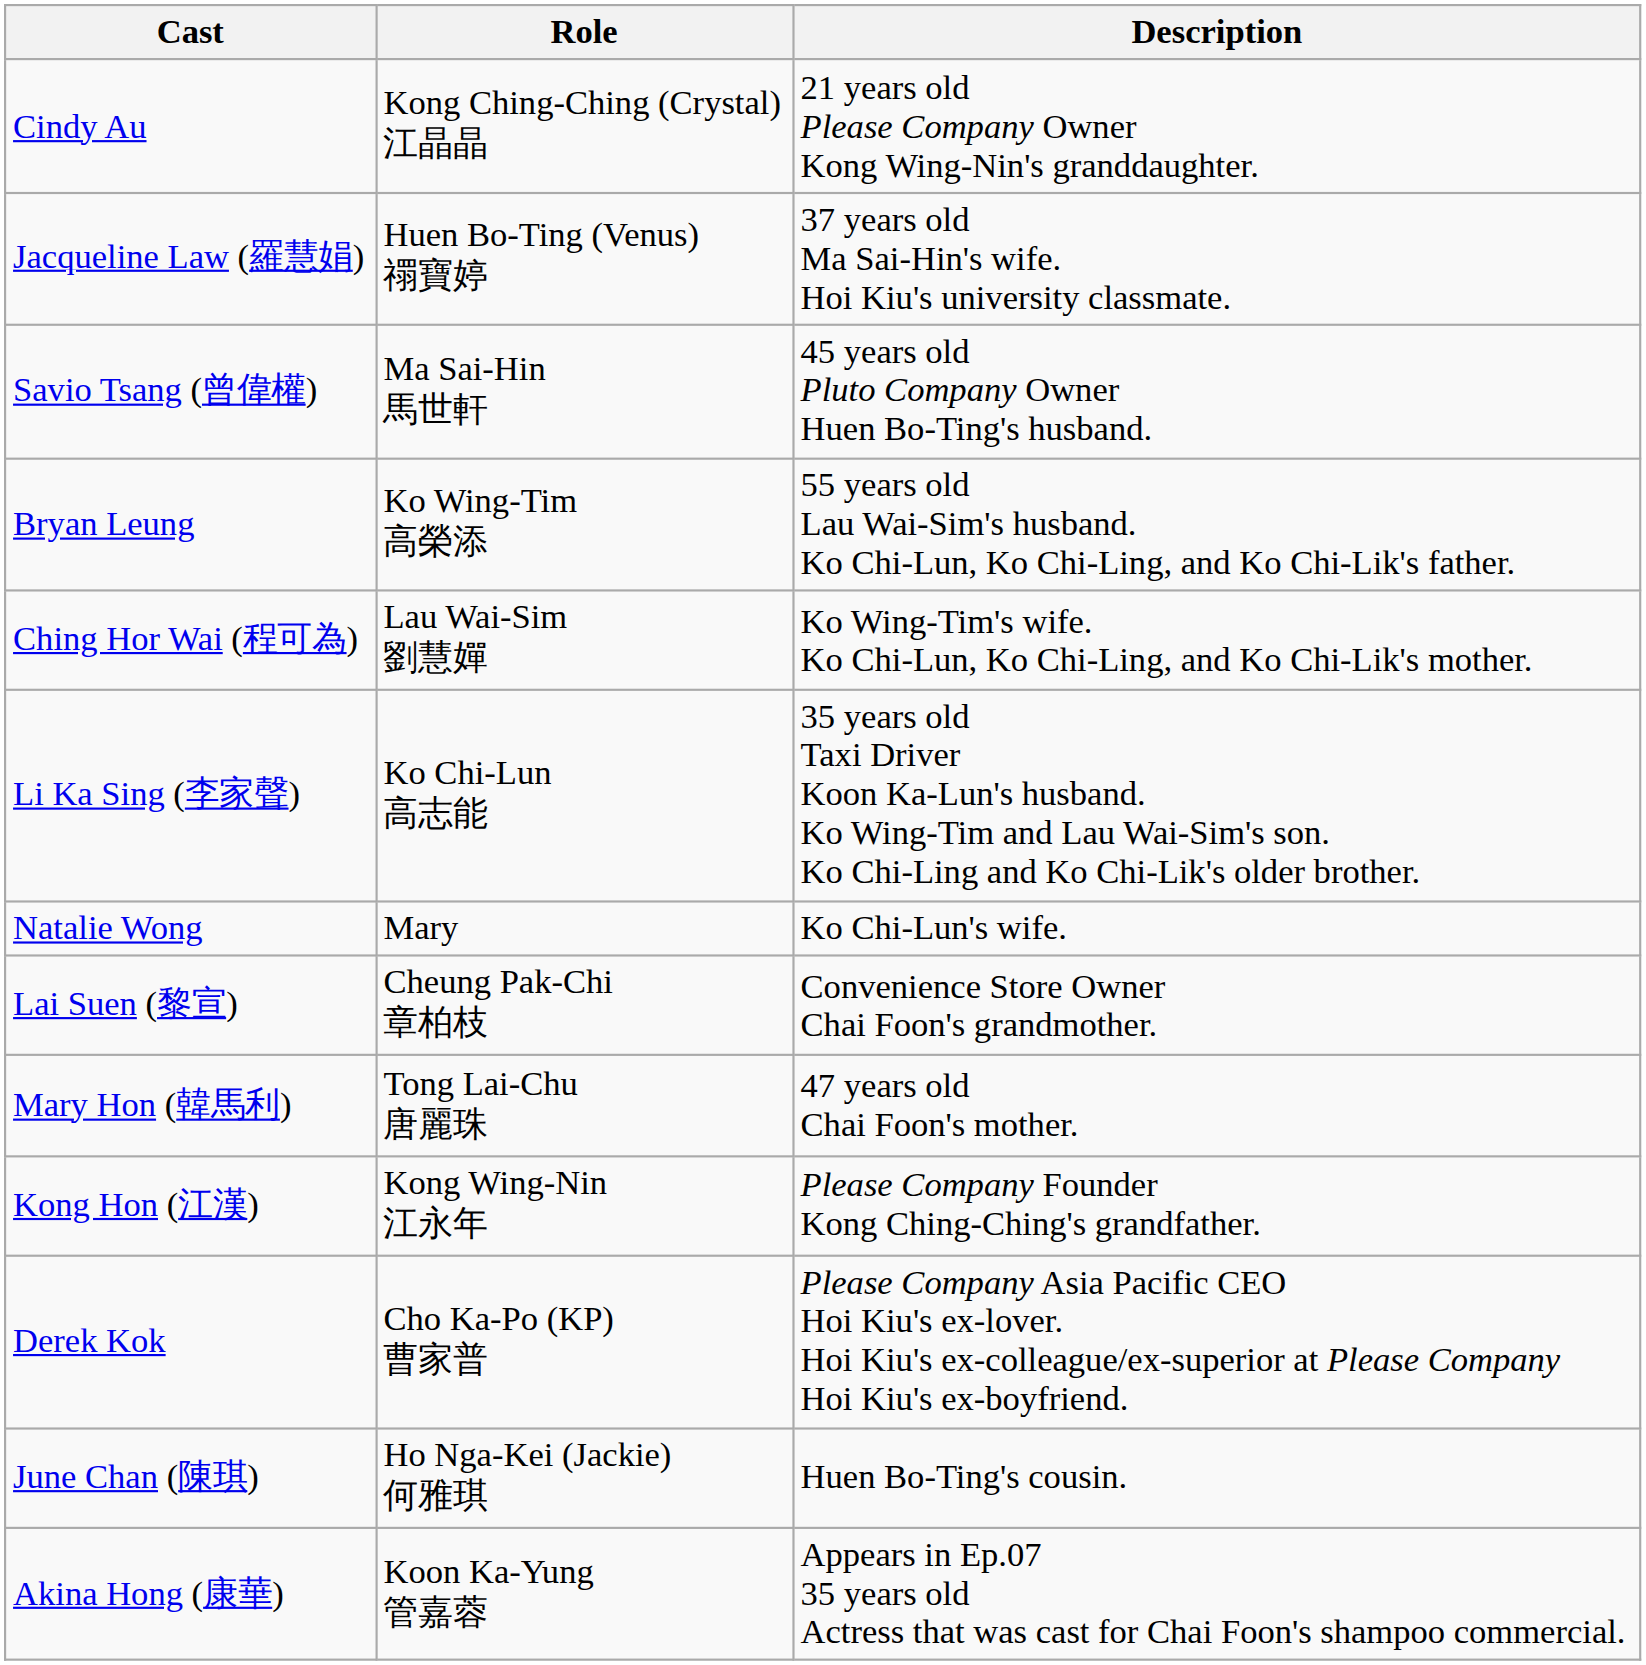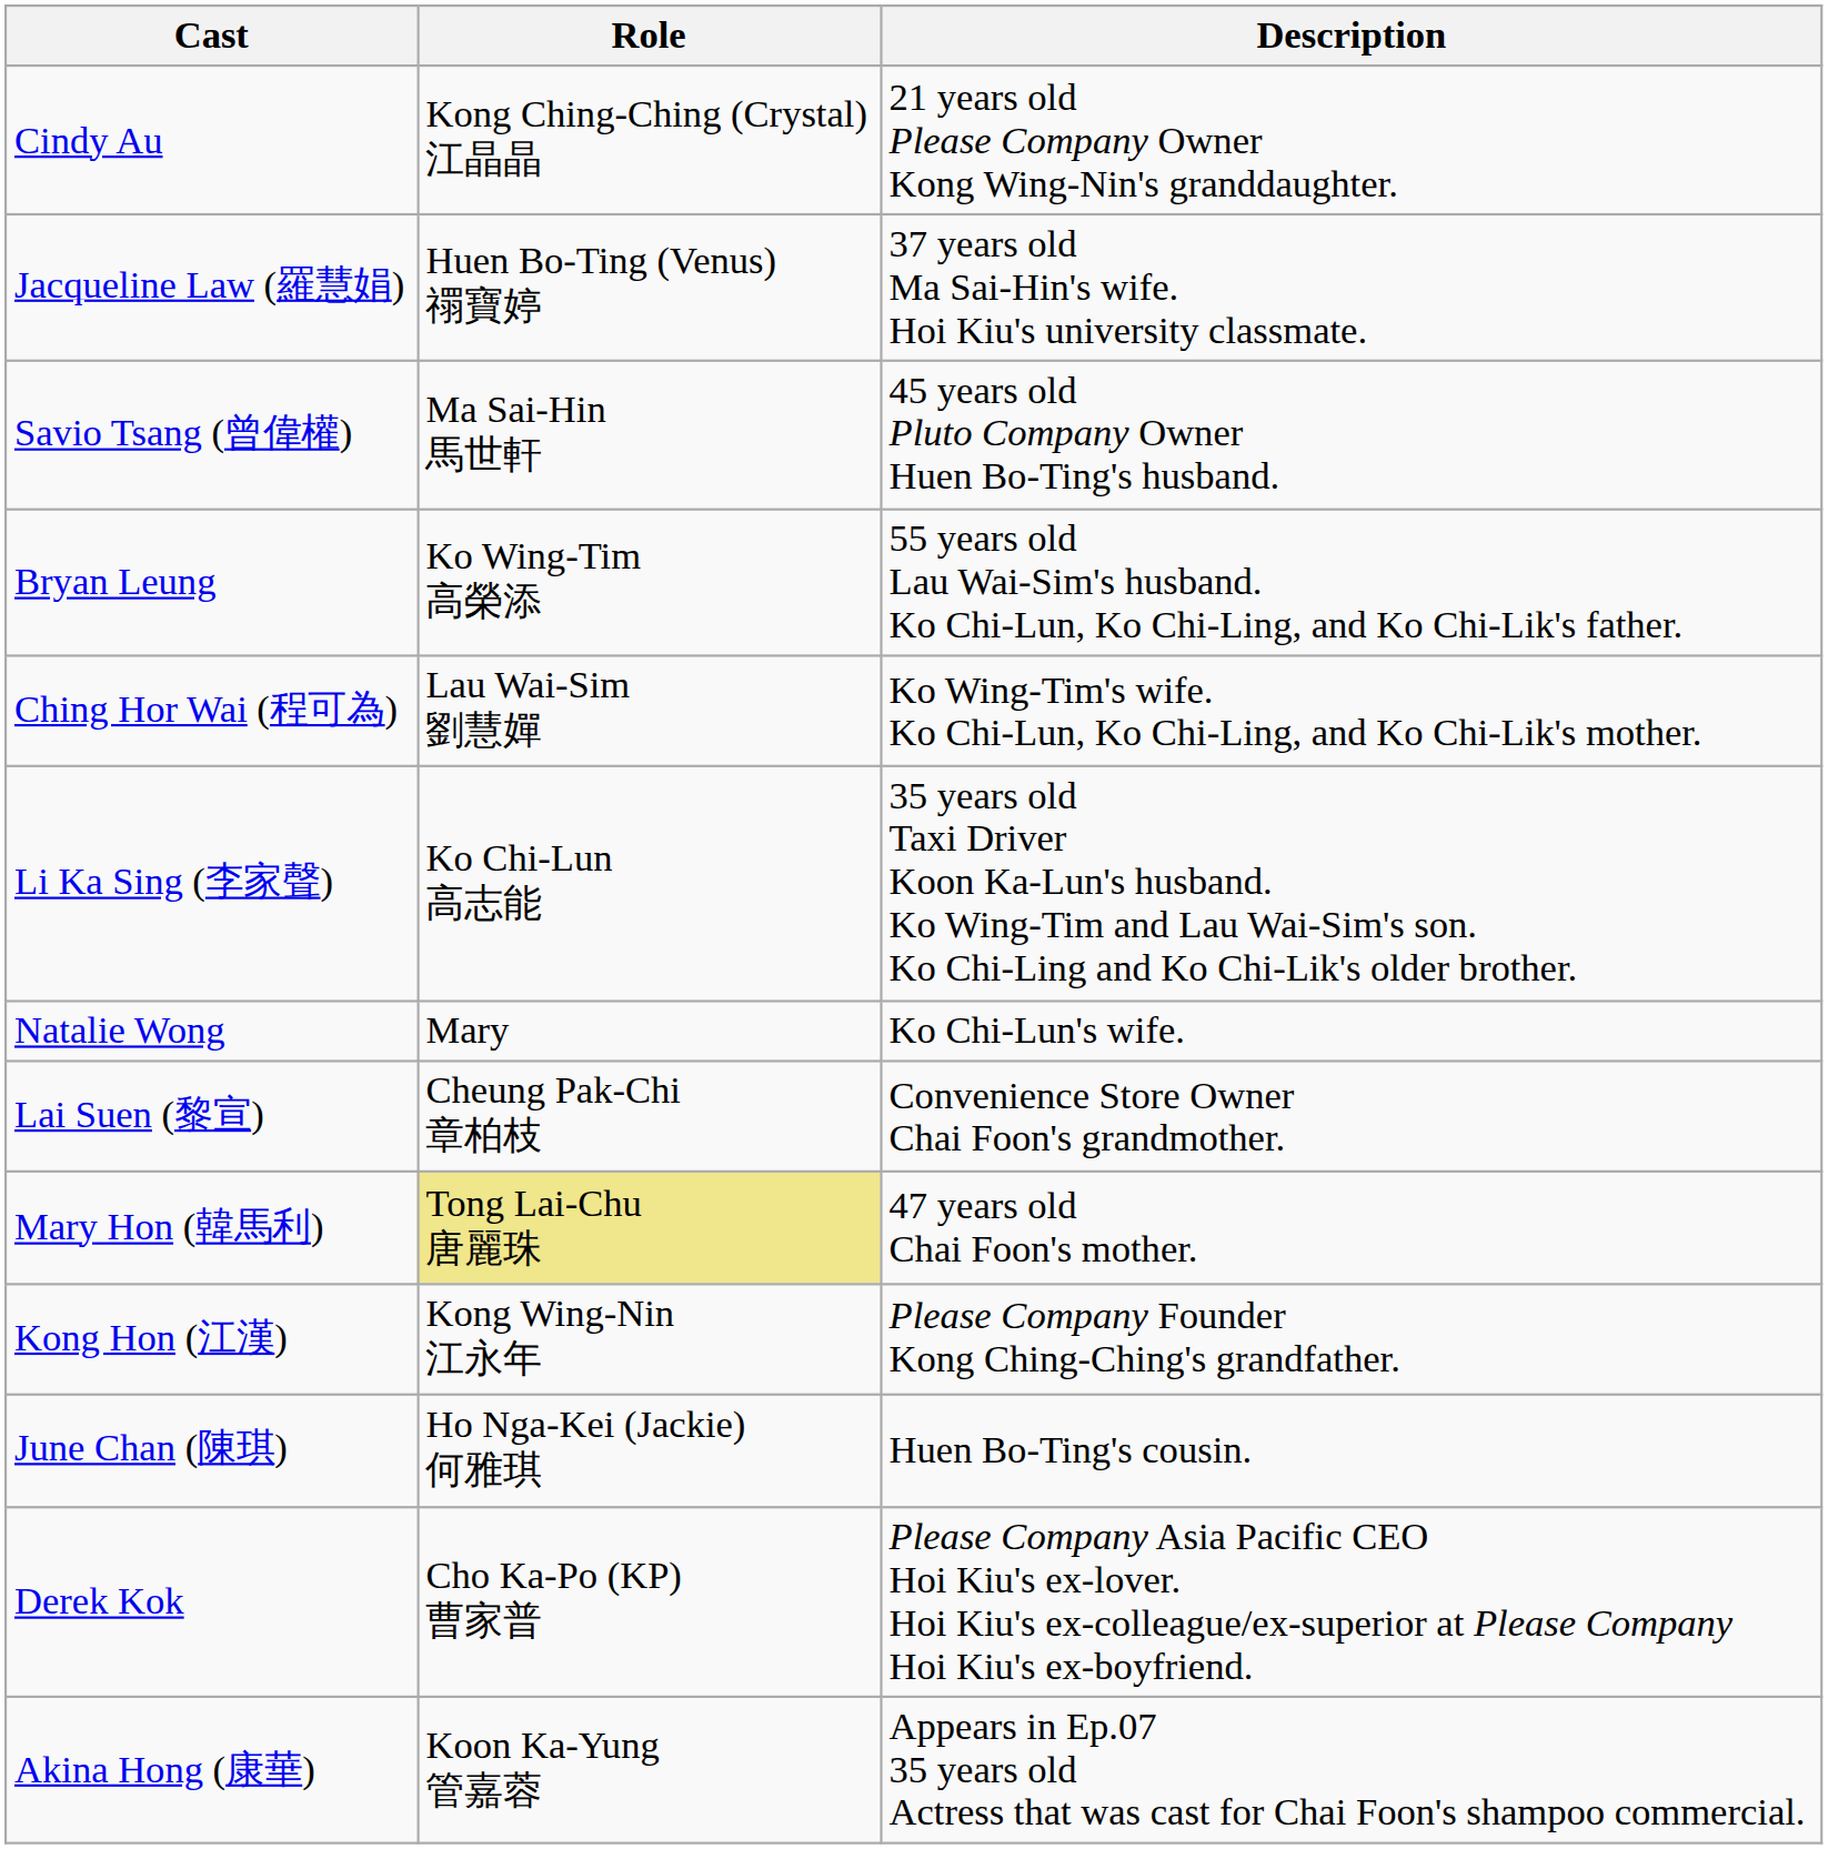 <table class="wikitable" width="60%">
 <tr>
 <th>Cast</th>
 <th>Role</th>
 <th>Description</th>
 </tr>
 <tr>
 <td><a href='#'>Cindy Au</a></td>
 <td>Kong Ching-Ching (Crystal) <br> 江晶晶</td>
 <td>21 years old<br><em>Please Company</em> Owner<br>Kong Wing-Nin's granddaughter.</td>
 </tr>
 <tr>
 <td><a href='#'>Jacqueline Law</a> (<a href='#'>羅慧娟</a>)</td>
 <td>Huen Bo-Ting (Venus)<br> 禤寶婷</td>
 <td>37 years old<br>Ma Sai-Hin's wife.<br>Hoi Kiu's university classmate.</td>
 </tr>
 <tr>
 <td><a href='#'>Savio Tsang</a> (<a href='#'>曾偉權</a>)</td>
 <td>Ma Sai-Hin<br> 馬世軒</td>
 <td>45 years old<br><em>Pluto Company</em> Owner <br> Huen Bo-Ting's husband.</td>
 </tr>
 <tr>
 <td><a href='#'>Bryan Leung</a></td>
 <td>Ko Wing-Tim <br> 高榮添</td>
 <td>55 years old<br>Lau Wai-Sim's husband. <br> Ko Chi-Lun, Ko Chi-Ling, and Ko Chi-Lik's father.</td>
 </tr>
 <tr>
 <td><a href='#'>Ching Hor Wai</a> (<a href='#'>程可為</a>)</td>
 <td>Lau Wai-Sim <br> 劉慧嬋</td>
 <td>Ko Wing-Tim's wife. <br> Ko Chi-Lun, Ko Chi-Ling, and Ko Chi-Lik's mother.</td>
 </tr>
 <tr>
 <td><a href='#'>Li Ka Sing</a> (<a href='#'>李家聲</a>)</td>
 <td>Ko Chi-Lun <br> 高志能</td>
 <td>35 years old<br>Taxi Driver <br> Koon Ka-Lun's husband. <br> Ko Wing-Tim and Lau Wai-Sim's son. <br> Ko Chi-Ling and Ko Chi-Lik's older brother.</td>
 </tr>
 <tr>
 <td><a href='#'>Natalie Wong</a></td>
 <td>Mary</td>
 <td>Ko Chi-Lun's wife.</td>
 </tr>
 <tr>
 <td><a href='#'>Lai Suen</a> (<a href='#'>黎宣</a>)</td>
 <td>Cheung Pak-Chi <br> 章柏枝</td>
 <td>Convenience Store Owner <br> Chai Foon's grandmother.</td>
 </tr>
 <tr>
 <td><a href='#'>Mary Hon</a> (<a href='#'>韓馬利</a>)</td>
-<td>Tong Lai-Chu <br> 唐麗珠</td>
+<td style="background: khaki;">Tong Lai-Chu <br> 唐麗珠</td>
 <td>47 years old<br>Chai Foon's mother.</td>
 </tr>
 <tr>
 <td><a href='#'>Kong Hon</a> (<a href='#'>江漢</a>)</td>
 <td>Kong Wing-Nin <br> 江永年</td>
 <td><em>Please Company</em> Founder <br> Kong Ching-Ching's grandfather.</td>
 </tr>
 <tr>
+<td><a href='#'>June Chan</a> (<a href='#'>陳琪</a>)</td>
+<td>Ho Nga-Kei (Jackie) <br> 何雅琪</td>
+<td>Huen Bo-Ting's cousin.</td>
+</tr>
+<tr>
 <td><a href='#'>Derek Kok</a></td>
 <td>Cho Ka-Po (KP) <br> 曹家普</td>
 <td><em>Please Company</em> Asia Pacific CEO <br> Hoi Kiu's ex-lover.<br>Hoi Kiu's ex-colleague/ex-superior at <em>Please Company</em><br>Hoi Kiu's ex-boyfriend.</td>
-</tr>
-<tr>
-<td><a href='#'>June Chan</a> (<a href='#'>陳琪</a>)</td>
-<td>Ho Nga-Kei (Jackie) <br> 何雅琪</td>
-<td>Huen Bo-Ting's cousin.</td>
 </tr>
 <tr>
 <td><a href='#'>Akina Hong</a> (<a href='#'>康華</a>)</td>
 <td>Koon Ka-Yung <br> 管嘉蓉</td>
 <td>Appears in Ep.07 <br> 35 years old <br> Actress that was cast for Chai Foon's shampoo commercial.</td>
 </tr>
 </table>
